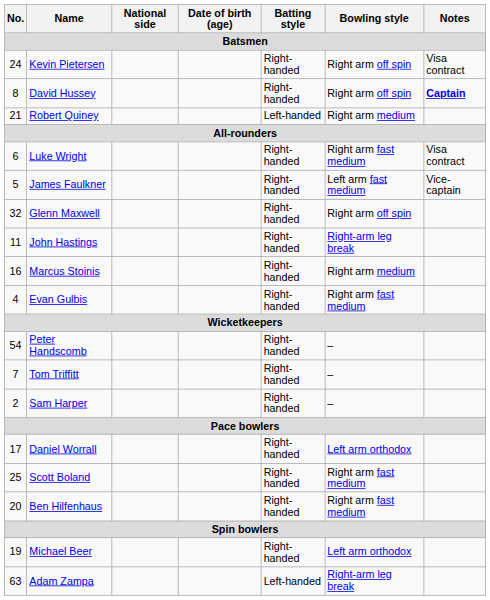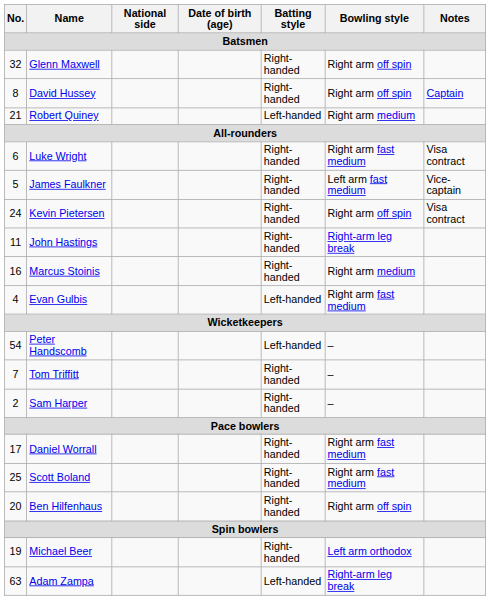 <table class="wikitable"  style="font-size:85%;">
 <tr>
 <th>No.</th>
 <th>Name</th>
 <th>National side</th>
 <th>Date of birth (age)</th>
 <th>Batting style</th>
 <th>Bowling style</th>
 <th>Notes</th>
 </tr>
 <tr>
 <th colspan="7"  style="background:#dcdcdc; text-align:center;">Batsmen</th>
 </tr>
 <tr>
-<td style="text-align:center">24</td>
-<td><a href='#'>Kevin Pietersen</a></td>
+<td style="text-align:center">32</td>
+<td><a href='#'>Glenn Maxwell</a></td>
 <td></td>
 <td></td>
 <td>Right-handed</td>
 <td>Right arm <a href='#'>off spin</a></td>
-<td>Visa contract</td>
+<td></td>
 </tr>
 <tr>
 <td style="text-align:center">8</td>
 <td><a href='#'>David Hussey</a></td>
 <td></td>
 <td></td>
 <td>Right-handed</td>
 <td>Right arm <a href='#'>off spin</a></td>
-<td><strong><a href='#'>Captain</a></strong></td>
+<td><a href='#'>Captain</a></td>
 </tr>
 <tr>
 <td style="text-align:center">21</td>
 <td><a href='#'>Robert Quiney</a></td>
 <td></td>
 <td></td>
 <td>Left-handed</td>
 <td>Right arm <a href='#'>medium</a></td>
 <td></td>
 </tr>
 <tr>
 <th colspan="7"  style="background:#dcdcdc; text-align:center;">All-rounders</th>
 </tr>
 <tr>
 <td style="text-align:center">6</td>
 <td><a href='#'>Luke Wright</a></td>
 <td></td>
 <td></td>
 <td>Right-handed</td>
 <td>Right arm <a href='#'>fast medium</a></td>
 <td>Visa contract</td>
 </tr>
 <tr>
 <td style="text-align:center">5</td>
 <td><a href='#'>James Faulkner</a></td>
 <td></td>
 <td></td>
 <td>Right-handed</td>
 <td>Left arm <a href='#'>fast medium</a></td>
 <td>Vice-captain</td>
 </tr>
 <tr>
-<td style="text-align:center">32</td>
-<td><a href='#'>Glenn Maxwell</a></td>
+<td style="text-align:center">24</td>
+<td><a href='#'>Kevin Pietersen</a></td>
 <td></td>
 <td></td>
 <td>Right-handed</td>
 <td>Right arm <a href='#'>off spin</a></td>
-<td></td>
+<td>Visa contract</td>
 </tr>
 <tr>
 <td style="text-align:center">11</td>
 <td><a href='#'>John Hastings</a></td>
 <td></td>
 <td></td>
 <td>Right-handed</td>
 <td><a href='#'>Right-arm leg break</a></td>
 <td></td>
 </tr>
 <tr>
 <td style="text-align:center">16</td>
 <td><a href='#'>Marcus Stoinis</a></td>
 <td></td>
 <td></td>
 <td>Right-handed</td>
 <td>Right arm <a href='#'>medium</a></td>
 <td></td>
 </tr>
 <tr>
 <td style="text-align:center">4</td>
 <td><a href='#'>Evan Gulbis</a></td>
 <td></td>
 <td></td>
-<td>Right-handed</td>
+<td>Left-handed</td>
 <td>Right arm <a href='#'>fast medium</a></td>
 <td></td>
 </tr>
 <tr>
 <th colspan="7"  style="background:#dcdcdc; text-align:center;">Wicketkeepers</th>
 </tr>
 <tr>
 <td style="text-align:center">54</td>
 <td><a href='#'>Peter Handscomb</a></td>
 <td></td>
 <td></td>
-<td>Right-handed</td>
+<td>Left-handed</td>
 <td>–</td>
 <td></td>
 </tr>
 <tr>
 <td style="text-align:center">7</td>
 <td><a href='#'>Tom Triffitt</a></td>
 <td></td>
 <td></td>
 <td>Right-handed</td>
 <td>–</td>
 <td></td>
 </tr>
 <tr>
 <td style="text-align:center">2</td>
 <td><a href='#'>Sam Harper</a></td>
 <td></td>
 <td></td>
 <td>Right-handed</td>
 <td>–</td>
 <td></td>
 </tr>
 <tr>
 <th colspan="7"  style="background:#dcdcdc; text-align:center;">Pace bowlers</th>
 </tr>
 <tr>
 <td style="text-align:center">17</td>
 <td><a href='#'>Daniel Worrall</a></td>
 <td></td>
 <td></td>
 <td>Right-handed</td>
-<td><a href='#'>Left arm orthodox</a></td>
+<td>Right arm <a href='#'>fast medium</a></td>
 <td></td>
 </tr>
 <tr>
 <td style="text-align:center">25</td>
 <td><a href='#'>Scott Boland</a></td>
 <td></td>
 <td></td>
 <td>Right-handed</td>
 <td>Right arm <a href='#'>fast medium</a></td>
 <td></td>
 </tr>
 <tr>
 <td style="text-align:center">20</td>
 <td><a href='#'>Ben Hilfenhaus</a></td>
 <td></td>
 <td></td>
 <td>Right-handed</td>
-<td>Right arm <a href='#'>fast medium</a></td>
+<td>Right arm <a href='#'>off spin</a></td>
 <td></td>
 </tr>
 <tr>
 <th colspan="7"  style="background:#dcdcdc; text-align:center;">Spin bowlers</th>
 </tr>
 <tr>
 <td style="text-align:center">19</td>
 <td><a href='#'>Michael Beer</a></td>
 <td></td>
 <td></td>
 <td>Right-handed</td>
 <td><a href='#'>Left arm orthodox</a></td>
 <td></td>
 </tr>
 <tr>
 <td style="text-align:center">63</td>
 <td><a href='#'>Adam Zampa</a></td>
 <td></td>
 <td></td>
 <td>Left-handed</td>
 <td><a href='#'>Right-arm leg break</a></td>
 <td></td>
 </tr>
 </table>
